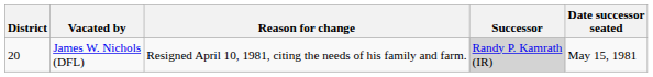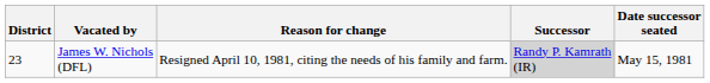 <table class="wikitable sortable">
 <tr style="vertical-align:bottom;">
 <th>District</th>
 <th>Vacated by</th>
 <th>Reason for change</th>
 <th>Successor</th>
 <th>Date successor<br>seated</th>
 </tr>
 <tr>
-<td>20</td>
+<td>23</td>
 <td nowrap ><a href='#'>James W. Nichols</a><br>(DFL)</td>
 <td>Resigned April 10, 1981, citing the needs of his family and farm.</td>
 <td nowrap  style="background: lightgrey;"><a href='#'>Randy P. Kamrath</a><br>(IR)</td>
 <td>May 15, 1981</td>
 </tr>
 </table>
